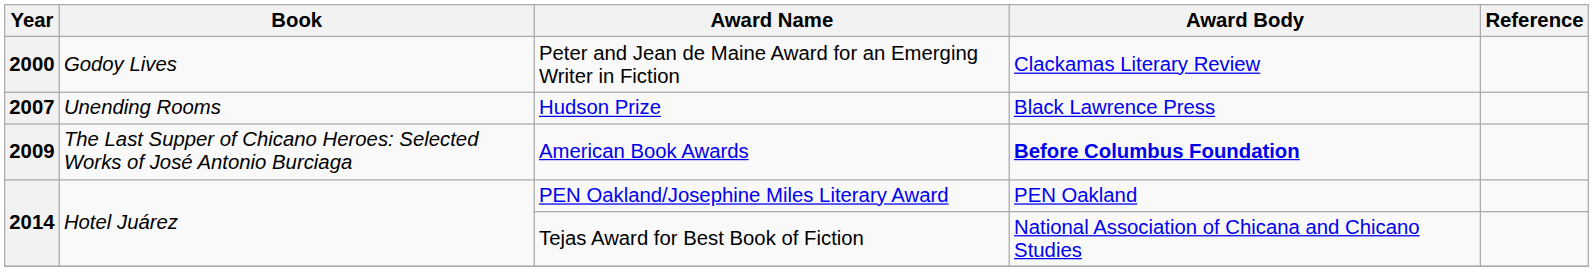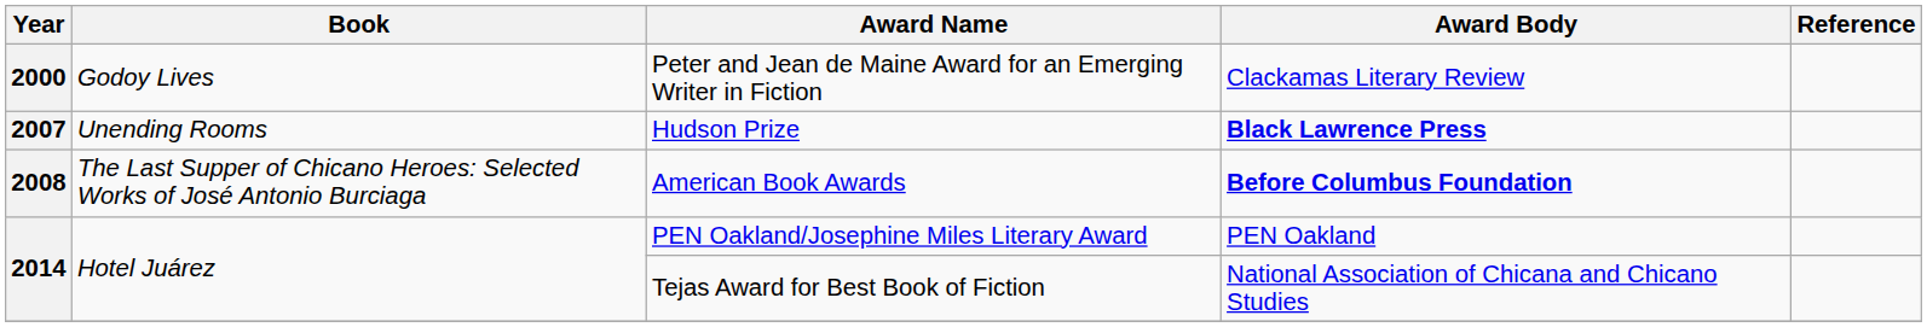 <table class="wikitable">
 <tr>
 <th>Year</th>
 <th width="30%">Book</th>
 <th width="30%">Award Name</th>
 <th>Award Body</th>
 <th>Reference</th>
 </tr>
 <tr>
 <th rowspan="1">2000</th>
 <td rowspan="1"><em>Godoy Lives</em></td>
 <td>Peter and Jean de Maine Award for an Emerging Writer in Fiction</td>
 <td><a href='#'>Clackamas Literary Review</a></td>
 <td></td>
 </tr>
 <tr>
 <th rowspan="1">2007</th>
 <td rowspan="1"><em>Unending Rooms</em></td>
 <td><a href='#'>Hudson Prize</a></td>
-<td><a href='#'>Black Lawrence Press</a></td>
+<td><strong><a href='#'>Black Lawrence Press</a></strong></td>
 <td></td>
 </tr>
 <tr>
-<th rowspan="1">2009</th>
+<th rowspan="1">2008</th>
 <td rowspan="1"><em>The Last Supper of Chicano Heroes: Selected Works of José Antonio Burciaga</em></td>
 <td><a href='#'>American Book Awards</a></td>
 <td><strong><a href='#'>Before Columbus Foundation</a></strong></td>
 <td></td>
 </tr>
 <tr>
 <th rowspan="2">2014</th>
 <td rowspan="2"><em>Hotel Juárez</em></td>
 <td><a href='#'>PEN Oakland/Josephine Miles Literary Award</a></td>
 <td><a href='#'>PEN Oakland</a></td>
 <td></td>
 </tr>
 <tr>
 <td>Tejas Award for Best Book of Fiction</td>
 <td><a href='#'>National Association of Chicana and Chicano Studies</a></td>
 <td></td>
 </tr>
 <tr>
 </tr>
 </table>
